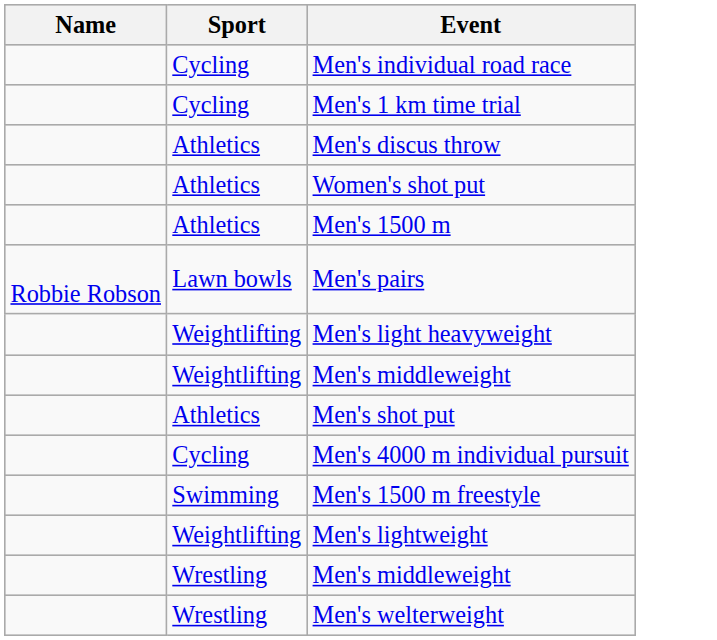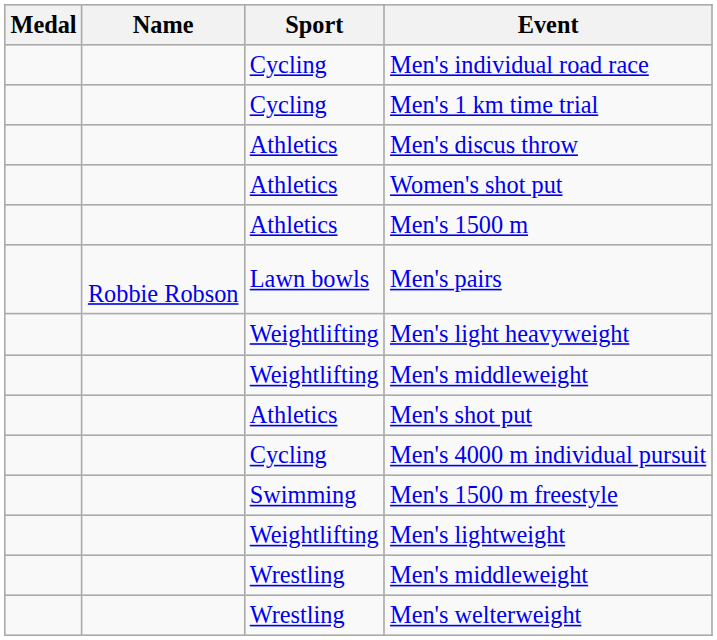 <table class="wikitable sortable" style="font-size: 95%;">
 <tr>
+<th>Medal</th>
 <th>Name</th>
 <th>Sport</th>
 <th>Event</th>
 </tr>
 <tr>
 <td></td>
+<td></td>
 <td><a href='#'>Cycling</a></td>
 <td><a href='#'>Men's individual road race</a></td>
 </tr>
 <tr>
+<td></td>
 <td></td>
 <td><a href='#'>Cycling</a></td>
 <td><a href='#'>Men's 1 km time trial</a></td>
 </tr>
 <tr>
 <td></td>
+<td></td>
 <td><a href='#'>Athletics</a></td>
 <td><a href='#'>Men's discus throw</a></td>
 </tr>
 <tr>
+<td></td>
 <td></td>
 <td><a href='#'>Athletics</a></td>
 <td><a href='#'>Women's shot put</a></td>
 </tr>
 <tr>
 <td></td>
+<td></td>
 <td><a href='#'>Athletics</a></td>
 <td><a href='#'>Men's 1500 m</a></td>
 </tr>
 <tr>
+<td></td>
 <td><br><a href='#'>Robbie Robson</a></td>
 <td><a href='#'>Lawn bowls</a></td>
 <td><a href='#'>Men's pairs</a></td>
 </tr>
 <tr>
 <td></td>
+<td></td>
 <td><a href='#'>Weightlifting</a></td>
 <td><a href='#'>Men's light heavyweight</a></td>
 </tr>
 <tr>
+<td></td>
 <td></td>
 <td><a href='#'> Weightlifting</a></td>
 <td><a href='#'>Men's middleweight</a></td>
 </tr>
 <tr>
 <td></td>
+<td></td>
 <td><a href='#'>Athletics</a></td>
 <td><a href='#'>Men's shot put</a></td>
 </tr>
 <tr>
+<td></td>
 <td></td>
 <td><a href='#'>Cycling</a></td>
 <td><a href='#'>Men's 4000 m individual pursuit</a></td>
 </tr>
 <tr>
 <td></td>
+<td></td>
 <td><a href='#'>Swimming</a></td>
 <td><a href='#'>Men's 1500 m freestyle</a></td>
 </tr>
 <tr>
+<td></td>
 <td></td>
 <td><a href='#'>Weightlifting</a></td>
 <td><a href='#'>Men's lightweight</a></td>
 </tr>
 <tr>
 <td></td>
+<td></td>
 <td><a href='#'>Wrestling</a></td>
 <td><a href='#'>Men's middleweight</a></td>
 </tr>
 <tr>
 <td></td>
+<td></td>
 <td><a href='#'>Wrestling</a></td>
 <td><a href='#'>Men's welterweight</a></td>
 </tr>
 </table>
